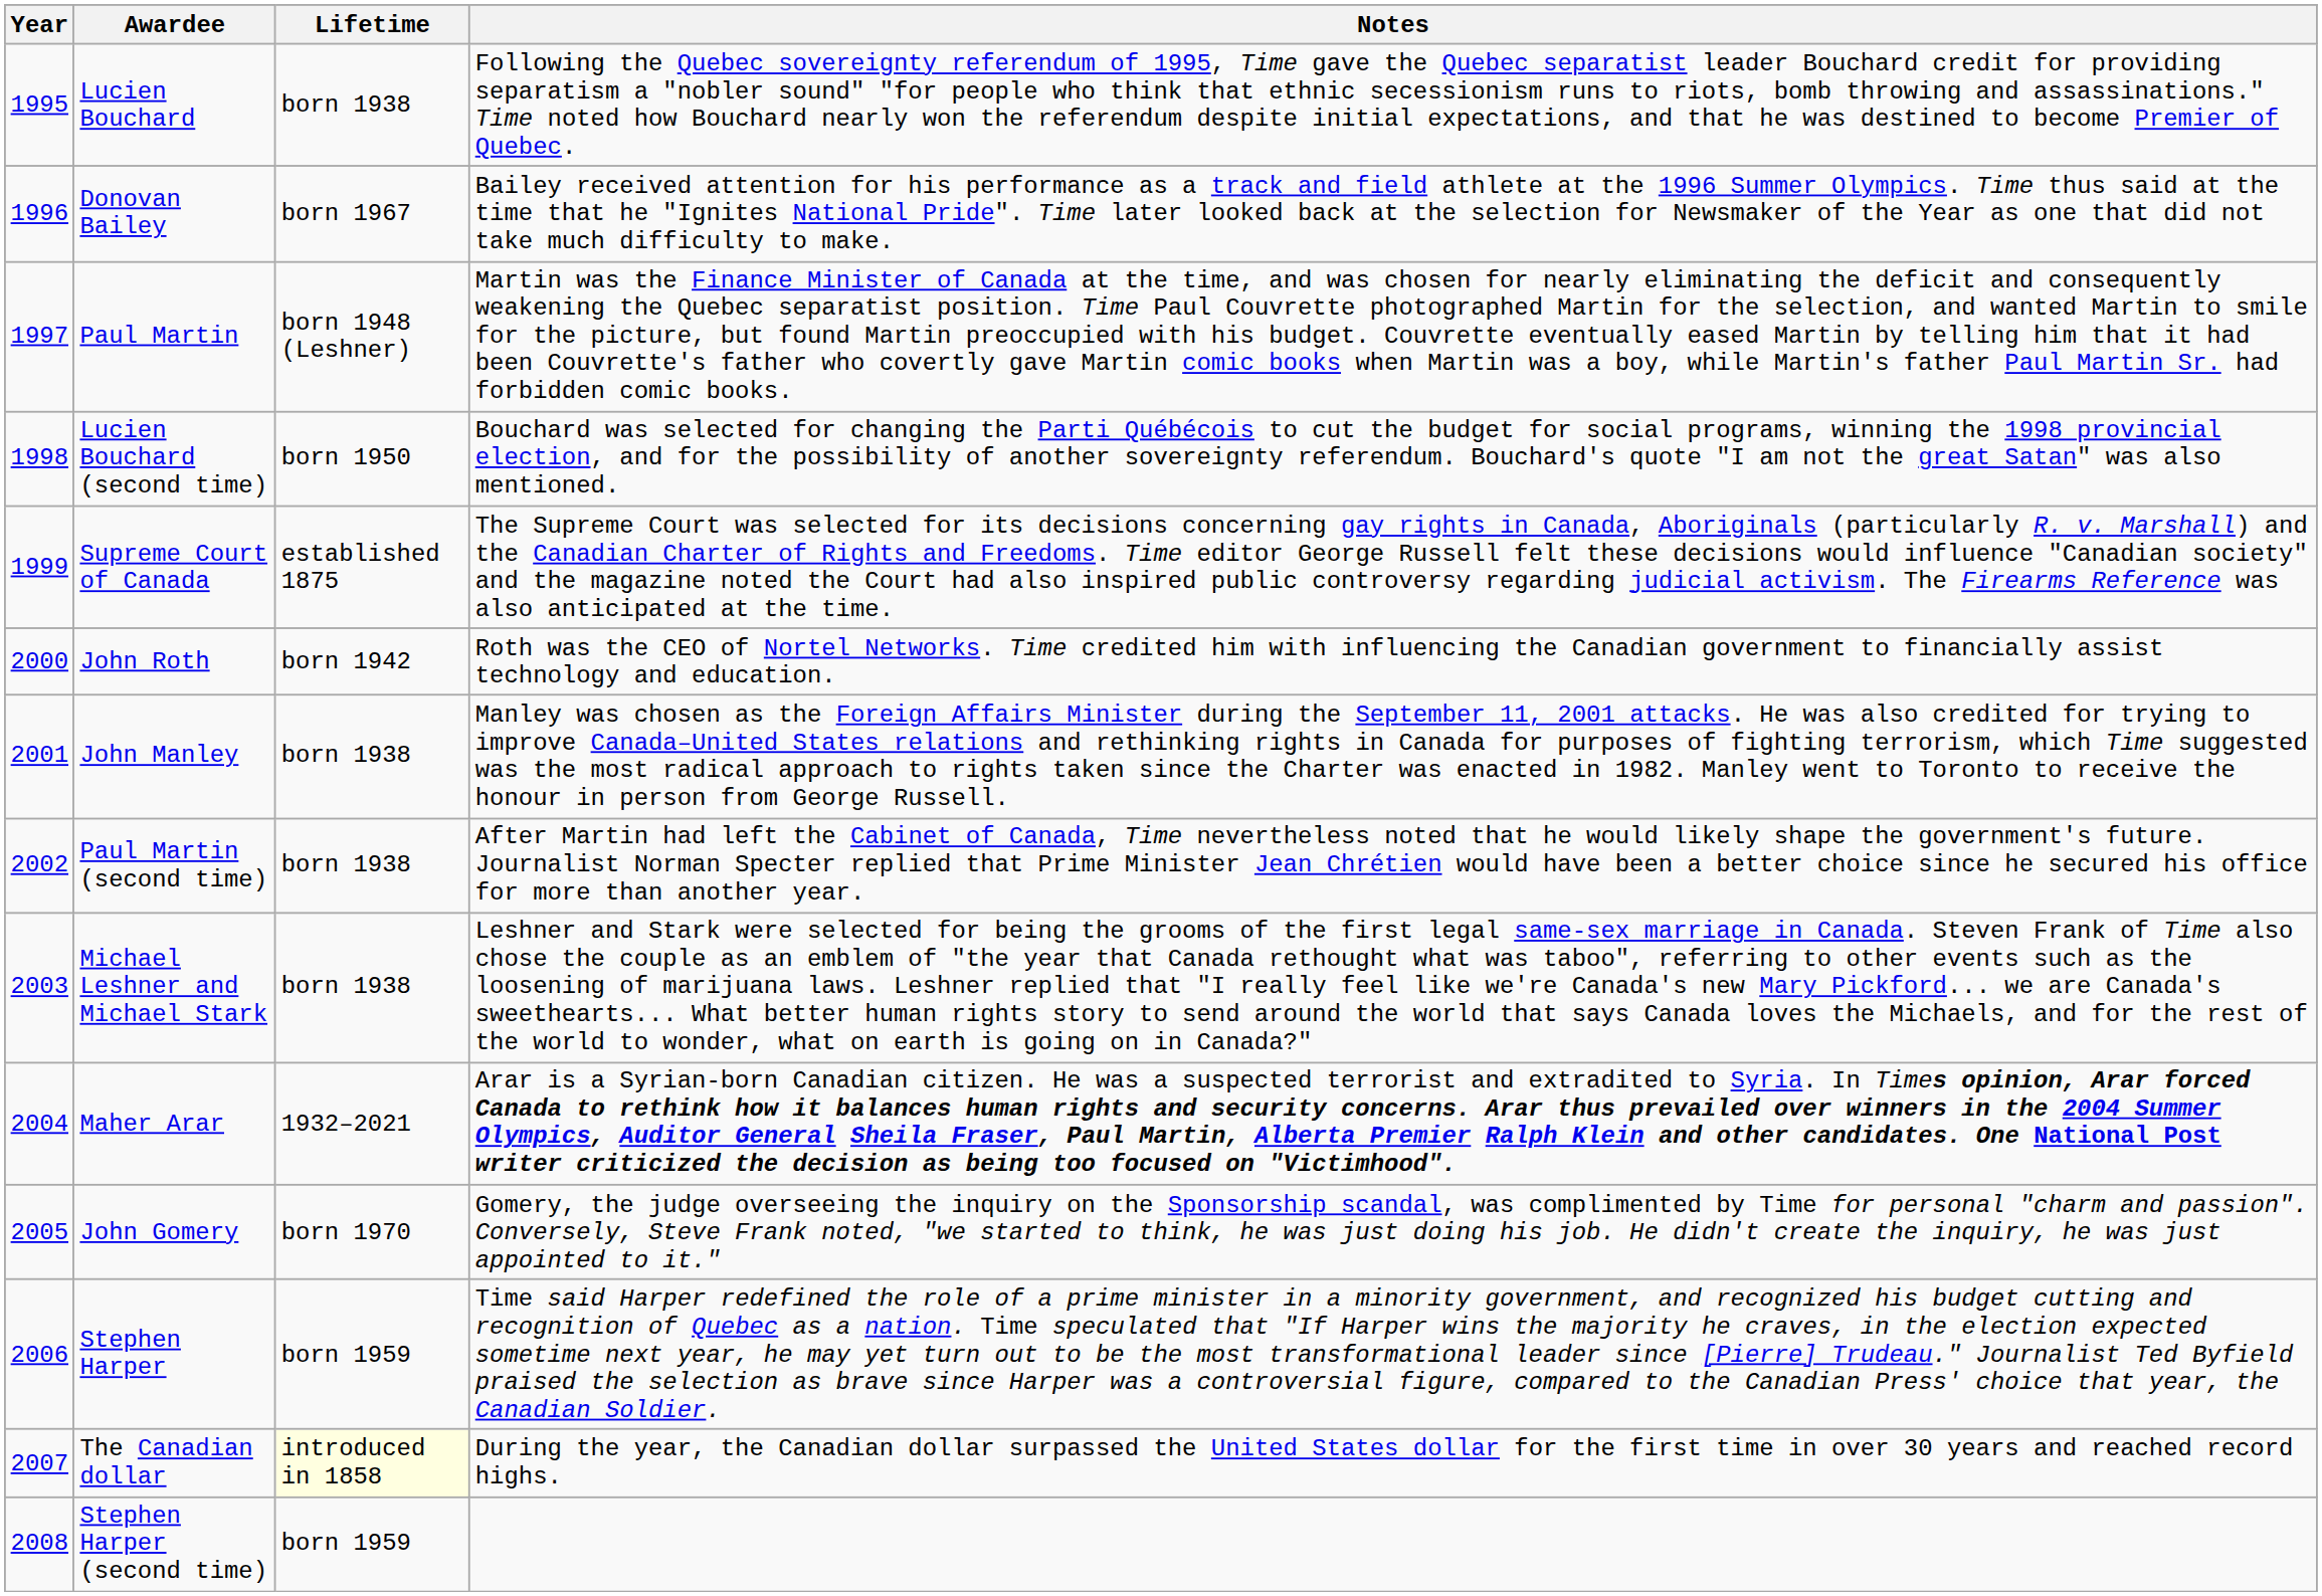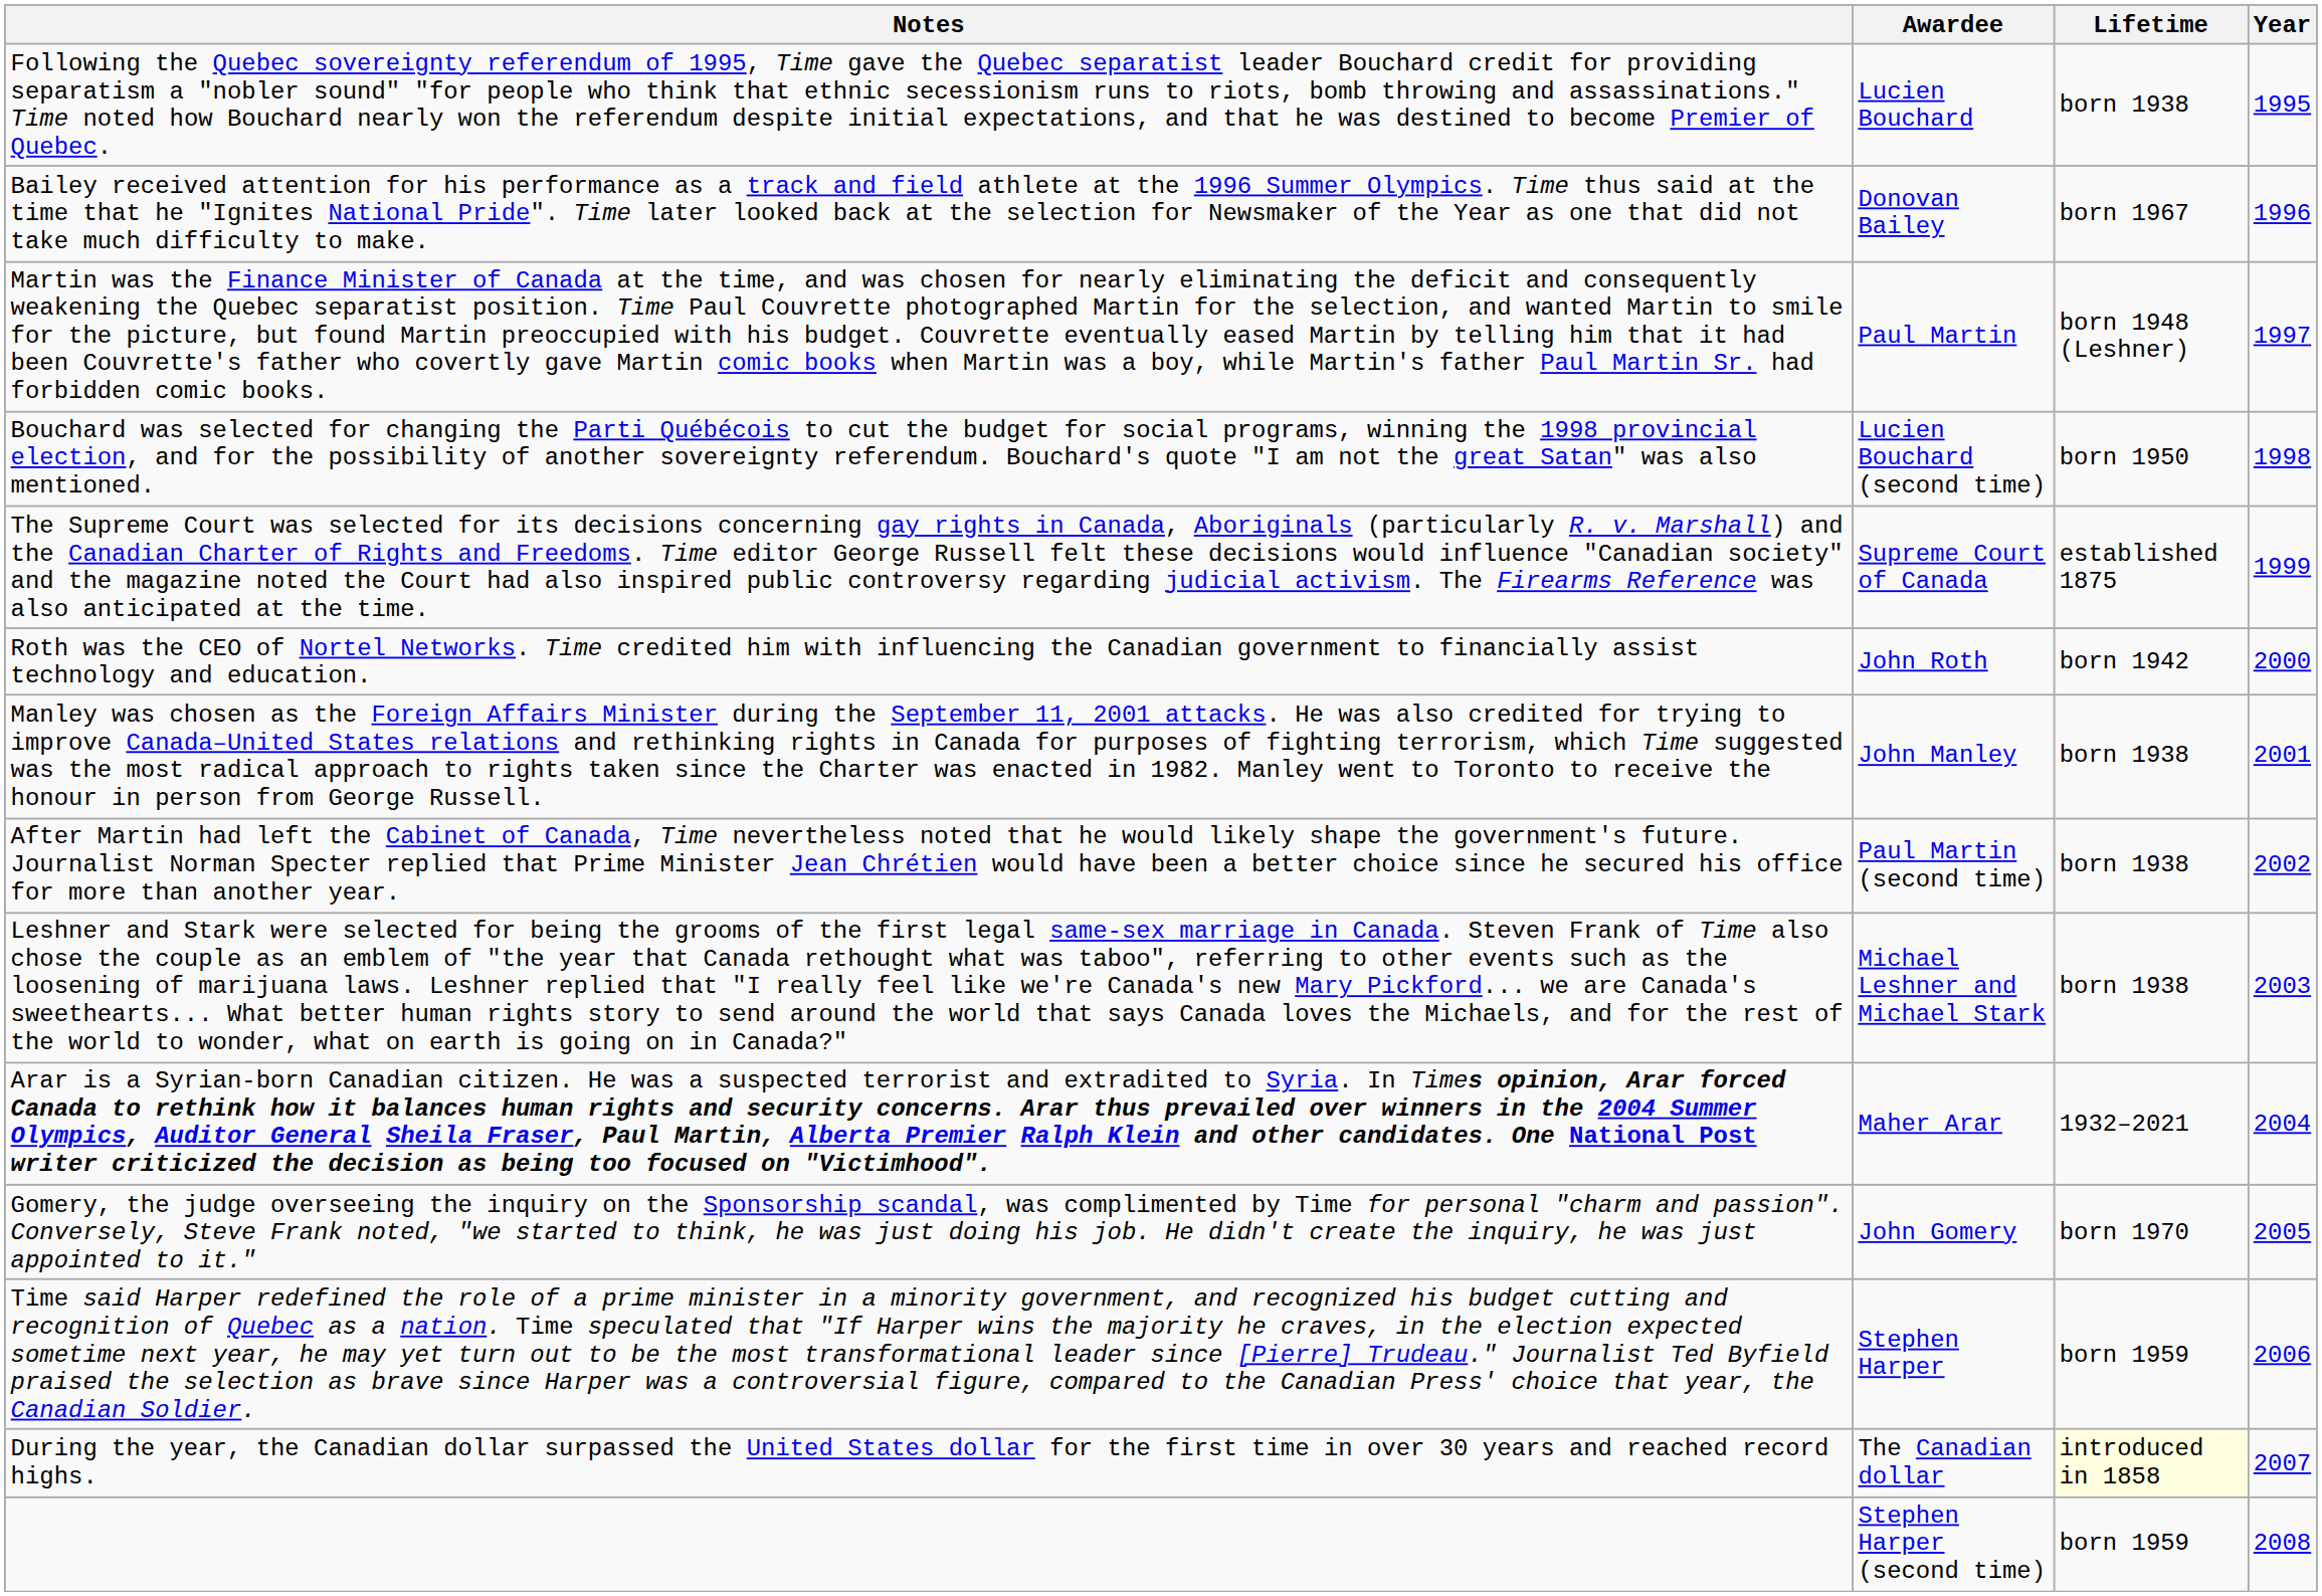 <table class="wikitable">
 <tr>
-<th>Year</th>
+<th>Notes</th>
 <th>Awardee</th>
 <th>Lifetime</th>
-<th>Notes</th>
+<th>Year</th>
 </tr>
 <tr>
-<td><a href='#'>1995</a></td>
+<td>Following the <a href='#'>Quebec sovereignty referendum of 1995</a>, <em>Time</em> gave the <a href='#'>Quebec separatist</a> leader Bouchard credit for providing separatism a "nobler sound" "for people who think that ethnic secessionism runs to riots, bomb throwing and assassinations."  <em>Time</em> noted how Bouchard nearly won the referendum despite initial expectations, and that he was destined to become <a href='#'>Premier of Quebec</a>.</td>
 <td><a href='#'>Lucien Bouchard</a></td>
 <td>born 1938</td>
-<td>Following the <a href='#'>Quebec sovereignty referendum of 1995</a>, <em>Time</em> gave the <a href='#'>Quebec separatist</a> leader Bouchard credit for providing separatism a "nobler sound" "for people who think that ethnic secessionism runs to riots, bomb throwing and assassinations."  <em>Time</em> noted how Bouchard nearly won the referendum despite initial expectations, and that he was destined to become <a href='#'>Premier of Quebec</a>.</td>
+<td><a href='#'>1995</a></td>
 </tr>
 <tr>
-<td><a href='#'>1996</a></td>
+<td>Bailey received attention for his performance as a <a href='#'>track and field</a> athlete at the <a href='#'>1996 Summer Olympics</a>.  <em>Time</em> thus said at the time that he "Ignites <a href='#'>National Pride</a>".  <em>Time</em> later looked back at the selection for Newsmaker of the Year as one that did not take much difficulty to make.</td>
 <td><a href='#'>Donovan Bailey</a></td>
 <td>born 1967</td>
-<td>Bailey received attention for his performance as a <a href='#'>track and field</a> athlete at the <a href='#'>1996 Summer Olympics</a>.  <em>Time</em> thus said at the time that he "Ignites <a href='#'>National Pride</a>".  <em>Time</em> later looked back at the selection for Newsmaker of the Year as one that did not take much difficulty to make.</td>
+<td><a href='#'>1996</a></td>
 </tr>
 <tr>
-<td><a href='#'>1997</a></td>
+<td>Martin was the <a href='#'>Finance Minister of Canada</a> at the time, and was chosen for nearly eliminating the deficit and consequently weakening the Quebec separatist position.  <em>Time</em> Paul Couvrette photographed Martin for the selection, and wanted Martin to smile for the picture, but found Martin preoccupied with his budget.  Couvrette eventually eased Martin by telling him that it had been Couvrette's father who covertly gave Martin <a href='#'>comic books</a> when Martin was a boy, while Martin's father <a href='#'>Paul Martin Sr.</a> had forbidden comic books.</td>
 <td><a href='#'>Paul Martin</a></td>
 <td>born 1948 (Leshner)</td>
-<td>Martin was the <a href='#'>Finance Minister of Canada</a> at the time, and was chosen for nearly eliminating the deficit and consequently weakening the Quebec separatist position.  <em>Time</em> Paul Couvrette photographed Martin for the selection, and wanted Martin to smile for the picture, but found Martin preoccupied with his budget.  Couvrette eventually eased Martin by telling him that it had been Couvrette's father who covertly gave Martin <a href='#'>comic books</a> when Martin was a boy, while Martin's father <a href='#'>Paul Martin Sr.</a> had forbidden comic books.</td>
+<td><a href='#'>1997</a></td>
 </tr>
 <tr>
-<td><a href='#'>1998</a></td>
+<td>Bouchard was selected for changing the <a href='#'>Parti Québécois</a> to cut the budget for social programs, winning the <a href='#'>1998 provincial election</a>, and for the possibility of another sovereignty referendum.  Bouchard's quote "I am not the <a href='#'>great Satan</a>" was also mentioned.</td>
 <td><a href='#'>Lucien Bouchard</a> (second time)</td>
 <td>born 1950</td>
-<td>Bouchard was selected for changing the <a href='#'>Parti Québécois</a> to cut the budget for social programs, winning the <a href='#'>1998 provincial election</a>, and for the possibility of another sovereignty referendum.  Bouchard's quote "I am not the <a href='#'>great Satan</a>" was also mentioned.</td>
+<td><a href='#'>1998</a></td>
 </tr>
 <tr>
-<td><a href='#'>1999</a></td>
+<td>The Supreme Court was selected for its decisions concerning <a href='#'>gay rights in Canada</a>, <a href='#'>Aboriginals</a> (particularly <em><a href='#'>R. v. Marshall</a></em>) and the <a href='#'>Canadian Charter of Rights and Freedoms</a>.  <em>Time</em> editor George Russell felt these decisions would influence "Canadian society" and the magazine noted the Court had also inspired public controversy regarding <a href='#'>judicial activism</a>.  The <em><a href='#'>Firearms Reference</a></em> was also anticipated at the time.</td>
 <td><a href='#'>Supreme Court of Canada</a></td>
 <td>established 1875</td>
-<td>The Supreme Court was selected for its decisions concerning <a href='#'>gay rights in Canada</a>, <a href='#'>Aboriginals</a> (particularly <em><a href='#'>R. v. Marshall</a></em>) and the <a href='#'>Canadian Charter of Rights and Freedoms</a>.  <em>Time</em> editor George Russell felt these decisions would influence "Canadian society" and the magazine noted the Court had also inspired public controversy regarding <a href='#'>judicial activism</a>.  The <em><a href='#'>Firearms Reference</a></em> was also anticipated at the time.</td>
+<td><a href='#'>1999</a></td>
 </tr>
 <tr>
-<td><a href='#'>2000</a></td>
+<td>Roth was the CEO of <a href='#'>Nortel Networks</a>.  <em>Time</em> credited him with influencing the Canadian government to financially assist technology and education.</td>
 <td><a href='#'>John Roth</a></td>
 <td>born 1942</td>
-<td>Roth was the CEO of <a href='#'>Nortel Networks</a>.  <em>Time</em> credited him with influencing the Canadian government to financially assist technology and education.</td>
+<td><a href='#'>2000</a></td>
 </tr>
 <tr>
-<td><a href='#'>2001</a></td>
+<td>Manley was chosen as the <a href='#'>Foreign Affairs Minister</a> during the <a href='#'>September 11, 2001 attacks</a>.  He was also credited for trying to improve <a href='#'>Canada–United States relations</a> and rethinking rights in Canada for purposes of fighting terrorism, which <em>Time</em> suggested was the most radical approach to rights taken since the Charter was enacted in 1982. Manley went to Toronto to receive the honour in person from George Russell.</td>
 <td><a href='#'>John Manley</a></td>
 <td>born 1938</td>
-<td>Manley was chosen as the <a href='#'>Foreign Affairs Minister</a> during the <a href='#'>September 11, 2001 attacks</a>.  He was also credited for trying to improve <a href='#'>Canada–United States relations</a> and rethinking rights in Canada for purposes of fighting terrorism, which <em>Time</em> suggested was the most radical approach to rights taken since the Charter was enacted in 1982. Manley went to Toronto to receive the honour in person from George Russell.</td>
+<td><a href='#'>2001</a></td>
 </tr>
 <tr>
-<td><a href='#'>2002</a></td>
+<td>After Martin had left the <a href='#'>Cabinet of Canada</a>, <em>Time</em> nevertheless noted that he would likely shape the government's future.  Journalist Norman Specter replied that Prime Minister <a href='#'>Jean Chrétien</a> would have been a better choice since he secured his office for more than another year.</td>
 <td><a href='#'>Paul Martin</a> (second time)</td>
 <td>born 1938</td>
-<td>After Martin had left the <a href='#'>Cabinet of Canada</a>, <em>Time</em> nevertheless noted that he would likely shape the government's future.  Journalist Norman Specter replied that Prime Minister <a href='#'>Jean Chrétien</a> would have been a better choice since he secured his office for more than another year.</td>
+<td><a href='#'>2002</a></td>
 </tr>
 <tr>
-<td><a href='#'>2003</a></td>
+<td>Leshner and Stark were selected for being the grooms of the first legal <a href='#'>same-sex marriage in Canada</a>.  Steven Frank of <em>Time</em> also chose the couple as an emblem of "the year that Canada rethought what was taboo", referring to other events such as the loosening of marijuana laws.  Leshner replied that "I really feel like we're Canada's new <a href='#'>Mary Pickford</a>... we are Canada's sweethearts... What better human rights story to send around the world that says Canada loves the Michaels, and for the rest of the world to wonder, what on earth is going on in Canada?"</td>
 <td><a href='#'>Michael Leshner and Michael Stark</a></td>
 <td>born 1938</td>
-<td>Leshner and Stark were selected for being the grooms of the first legal <a href='#'>same-sex marriage in Canada</a>.  Steven Frank of <em>Time</em> also chose the couple as an emblem of "the year that Canada rethought what was taboo", referring to other events such as the loosening of marijuana laws.  Leshner replied that "I really feel like we're Canada's new <a href='#'>Mary Pickford</a>... we are Canada's sweethearts... What better human rights story to send around the world that says Canada loves the Michaels, and for the rest of the world to wonder, what on earth is going on in Canada?"</td>
+<td><a href='#'>2003</a></td>
 </tr>
 <tr>
-<td><a href='#'>2004</a></td>
+<td>Arar is a Syrian-born Canadian citizen. He was a suspected terrorist and extradited to <a href='#'>Syria</a>.   In <em>Time<strong>s opinion, Arar forced Canada to rethink how it balances human rights and security concerns. Arar thus prevailed over winners in the <a href='#'>2004 Summer Olympics</a>, <a href='#'>Auditor General</a> <a href='#'>Sheila Fraser</a>, Paul Martin, <a href='#'>Alberta Premier</a> <a href='#'>Ralph Klein</a> and other candidates.  One </em><a href='#'>National Post</a><em> writer criticized the decision as being too focused on "Victimhood".</td>
 <td><a href='#'>Maher Arar</a></td>
 <td>1932–2021</td>
-<td>Arar is a Syrian-born Canadian citizen. He was a suspected terrorist and extradited to <a href='#'>Syria</a>.   In <em>Time<strong>s opinion, Arar forced Canada to rethink how it balances human rights and security concerns. Arar thus prevailed over winners in the <a href='#'>2004 Summer Olympics</a>, <a href='#'>Auditor General</a> <a href='#'>Sheila Fraser</a>, Paul Martin, <a href='#'>Alberta Premier</a> <a href='#'>Ralph Klein</a> and other candidates.  One </em><a href='#'>National Post</a><em> writer criticized the decision as being too focused on "Victimhood".</td>
+<td><a href='#'>2004</a></td>
 </tr>
 <tr>
-<td><a href='#'>2005</a></td>
+<td>Gomery, the judge overseeing the inquiry on the <a href='#'>Sponsorship scandal</a>, was complimented by </em>Time<em> for personal "charm and passion". Conversely, Steve Frank noted, "we started to think, he was just doing his job. He didn't create the inquiry, he was just appointed to it."</td>
 <td><a href='#'>John Gomery</a></td>
 <td>born 1970</td>
-<td>Gomery, the judge overseeing the inquiry on the <a href='#'>Sponsorship scandal</a>, was complimented by </em>Time<em> for personal "charm and passion". Conversely, Steve Frank noted, "we started to think, he was just doing his job. He didn't create the inquiry, he was just appointed to it."</td>
+<td><a href='#'>2005</a></td>
 </tr>
 <tr>
-<td><a href='#'>2006</a></td>
+<td></em>Time<em> said Harper redefined the role of a prime minister in a minority government, and recognized his budget cutting and recognition of <a href='#'>Quebec</a> as a <a href='#'>nation</a>.  </em>Time<em> speculated that "If Harper wins the majority he craves, in the election expected sometime next year, he may yet turn out to be the most transformational leader since <a href='#'>[Pierre] Trudeau</a>." Journalist Ted Byfield praised the selection as brave since Harper was a controversial figure, compared to the Canadian Press' choice that year, the <a href='#'>Canadian Soldier</a>.</td>
 <td><a href='#'>Stephen Harper</a></td>
 <td>born 1959</td>
-<td></em>Time<em> said Harper redefined the role of a prime minister in a minority government, and recognized his budget cutting and recognition of <a href='#'>Quebec</a> as a <a href='#'>nation</a>.  </em>Time<em> speculated that "If Harper wins the majority he craves, in the election expected sometime next year, he may yet turn out to be the most transformational leader since <a href='#'>[Pierre] Trudeau</a>." Journalist Ted Byfield praised the selection as brave since Harper was a controversial figure, compared to the Canadian Press' choice that year, the <a href='#'>Canadian Soldier</a>.</td>
+<td><a href='#'>2006</a></td>
 </tr>
 <tr>
-<td><a href='#'>2007</a></td>
+<td>During the year, the Canadian dollar surpassed the <a href='#'>United States dollar</a> for the first time in over 30 years and reached record highs.</td>
 <td>The <a href='#'>Canadian dollar</a></td>
 <td style="background: lightyellow;">introduced in 1858</td>
-<td>During the year, the Canadian dollar surpassed the <a href='#'>United States dollar</a> for the first time in over 30 years and reached record highs.</td>
+<td><a href='#'>2007</a></td>
 </tr>
 <tr>
-<td><a href='#'>2008</a></td>
+<td></td>
 <td><a href='#'>Stephen Harper</a> (second time)</td>
 <td>born 1959</td>
-<td></td>
+<td><a href='#'>2008</a></td>
 </tr>
 </table>
